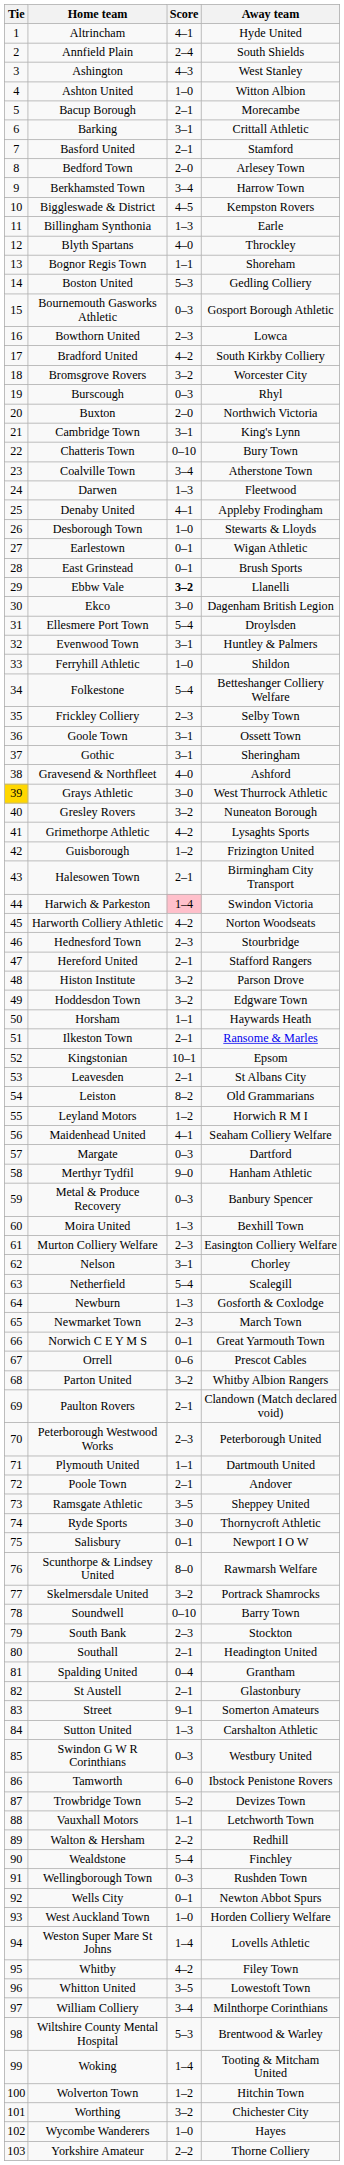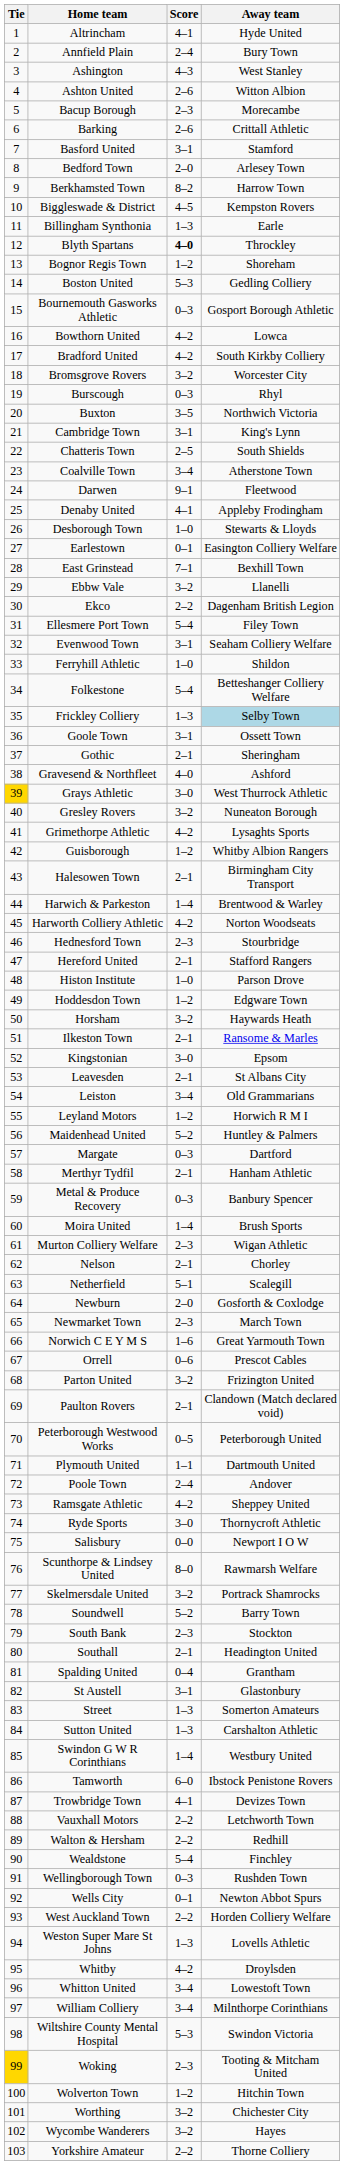 <table class="wikitable" style="text-align:center;">
 <tr>
 <th width=20>Tie</th>
 <th width=175>Home team</th>
 <th width=20>Score</th>
 <th width=175>Away team</th>
 </tr>
 <tr>
 <td>1</td>
 <td>Altrincham</td>
 <td>4–1</td>
 <td>Hyde United</td>
 </tr>
 <tr>
 <td>2</td>
 <td>Annfield Plain</td>
 <td>2–4</td>
-<td>South Shields</td>
+<td>Bury Town</td>
 </tr>
 <tr>
 <td>3</td>
 <td>Ashington</td>
 <td>4–3</td>
 <td>West Stanley</td>
 </tr>
 <tr>
 <td>4</td>
 <td>Ashton United</td>
-<td>1–0</td>
+<td>2–6</td>
 <td>Witton Albion</td>
 </tr>
 <tr>
 <td>5</td>
 <td>Bacup Borough</td>
-<td>2–1</td>
+<td>2–3</td>
 <td>Morecambe</td>
 </tr>
 <tr>
 <td>6</td>
 <td>Barking</td>
-<td>3–1</td>
+<td>2–6</td>
 <td>Crittall Athletic</td>
 </tr>
 <tr>
 <td>7</td>
 <td>Basford United</td>
-<td>2–1</td>
+<td>3–1</td>
 <td>Stamford</td>
 </tr>
 <tr>
 <td>8</td>
 <td>Bedford Town</td>
 <td>2–0</td>
 <td>Arlesey Town</td>
 </tr>
 <tr>
 <td>9</td>
 <td>Berkhamsted Town</td>
-<td>3–4</td>
+<td>8–2</td>
 <td>Harrow Town</td>
 </tr>
 <tr>
 <td>10</td>
 <td>Biggleswade & District</td>
 <td>4–5</td>
 <td>Kempston Rovers</td>
 </tr>
 <tr>
 <td>11</td>
 <td>Billingham Synthonia</td>
 <td>1–3</td>
 <td>Earle</td>
 </tr>
 <tr>
 <td>12</td>
 <td>Blyth Spartans</td>
-<td>4–0</td>
+<td><strong>4–0</strong></td>
 <td>Throckley</td>
 </tr>
 <tr>
 <td>13</td>
 <td>Bognor Regis Town</td>
-<td>1–1</td>
+<td>1–2</td>
 <td>Shoreham</td>
 </tr>
 <tr>
 <td>14</td>
 <td>Boston United</td>
 <td>5–3</td>
 <td>Gedling Colliery</td>
 </tr>
 <tr>
 <td>15</td>
 <td>Bournemouth Gasworks Athletic</td>
 <td>0–3</td>
 <td>Gosport Borough Athletic</td>
 </tr>
 <tr>
 <td>16</td>
 <td>Bowthorn United</td>
-<td>2–3</td>
+<td>4–2</td>
 <td>Lowca</td>
 </tr>
 <tr>
 <td>17</td>
 <td>Bradford United</td>
 <td>4–2</td>
 <td>South Kirkby Colliery</td>
 </tr>
 <tr>
 <td>18</td>
 <td>Bromsgrove Rovers</td>
 <td>3–2</td>
 <td>Worcester City</td>
 </tr>
 <tr>
 <td>19</td>
 <td>Burscough</td>
 <td>0–3</td>
 <td>Rhyl</td>
 </tr>
 <tr>
 <td>20</td>
 <td>Buxton</td>
-<td>2–0</td>
+<td>3–5</td>
 <td>Northwich Victoria</td>
 </tr>
 <tr>
 <td>21</td>
 <td>Cambridge Town</td>
 <td>3–1</td>
 <td>King's Lynn</td>
 </tr>
 <tr>
 <td>22</td>
 <td>Chatteris Town</td>
-<td>0–10</td>
-<td>Bury Town</td>
+<td>2–5</td>
+<td>South Shields</td>
 </tr>
 <tr>
 <td>23</td>
 <td>Coalville Town</td>
 <td>3–4</td>
 <td>Atherstone Town</td>
 </tr>
 <tr>
 <td>24</td>
 <td>Darwen</td>
-<td>1–3</td>
+<td>9–1</td>
 <td>Fleetwood</td>
 </tr>
 <tr>
 <td>25</td>
 <td>Denaby United</td>
 <td>4–1</td>
 <td>Appleby Frodingham</td>
 </tr>
 <tr>
 <td>26</td>
 <td>Desborough Town</td>
 <td>1–0</td>
 <td>Stewarts & Lloyds</td>
 </tr>
 <tr>
 <td>27</td>
 <td>Earlestown</td>
 <td>0–1</td>
-<td>Wigan Athletic</td>
+<td>Easington Colliery Welfare</td>
 </tr>
 <tr>
 <td>28</td>
 <td>East Grinstead</td>
-<td>0–1</td>
-<td>Brush Sports</td>
+<td>7–1</td>
+<td>Bexhill Town</td>
 </tr>
 <tr>
 <td>29</td>
 <td>Ebbw Vale</td>
-<td><strong>3–2</strong></td>
+<td>3–2</td>
 <td>Llanelli</td>
 </tr>
 <tr>
 <td>30</td>
 <td>Ekco</td>
-<td>3–0</td>
+<td>2–2</td>
 <td>Dagenham British Legion</td>
 </tr>
 <tr>
 <td>31</td>
 <td>Ellesmere Port Town</td>
 <td>5–4</td>
-<td>Droylsden</td>
+<td>Filey Town</td>
 </tr>
 <tr>
 <td>32</td>
 <td>Evenwood Town</td>
 <td>3–1</td>
-<td>Huntley & Palmers</td>
+<td>Seaham Colliery Welfare</td>
 </tr>
 <tr>
 <td>33</td>
 <td>Ferryhill Athletic</td>
 <td>1–0</td>
 <td>Shildon</td>
 </tr>
 <tr>
 <td>34</td>
 <td>Folkestone</td>
 <td>5–4</td>
 <td>Betteshanger Colliery Welfare</td>
 </tr>
 <tr>
 <td>35</td>
 <td>Frickley Colliery</td>
-<td>2–3</td>
-<td>Selby Town</td>
+<td>1–3</td>
+<td style="background: lightblue;">Selby Town</td>
 </tr>
 <tr>
 <td>36</td>
 <td>Goole Town</td>
 <td>3–1</td>
 <td>Ossett Town</td>
 </tr>
 <tr>
 <td>37</td>
 <td>Gothic</td>
-<td>3–1</td>
+<td>2–1</td>
 <td>Sheringham</td>
 </tr>
 <tr>
 <td>38</td>
 <td>Gravesend & Northfleet</td>
 <td>4–0</td>
 <td>Ashford</td>
 </tr>
 <tr>
 <td style="background: gold;">39</td>
 <td>Grays Athletic</td>
 <td>3–0</td>
 <td>West Thurrock Athletic</td>
 </tr>
 <tr>
 <td>40</td>
 <td>Gresley Rovers</td>
 <td>3–2</td>
 <td>Nuneaton Borough</td>
 </tr>
 <tr>
 <td>41</td>
 <td>Grimethorpe Athletic</td>
 <td>4–2</td>
 <td>Lysaghts Sports</td>
 </tr>
 <tr>
 <td>42</td>
 <td>Guisborough</td>
 <td>1–2</td>
-<td>Frizington United</td>
+<td>Whitby Albion Rangers</td>
 </tr>
 <tr>
 <td>43</td>
 <td>Halesowen Town</td>
 <td>2–1</td>
 <td>Birmingham City Transport</td>
 </tr>
 <tr>
 <td>44</td>
 <td>Harwich & Parkeston</td>
-<td style="background: pink;">1–4</td>
-<td>Swindon Victoria</td>
+<td>1–4</td>
+<td>Brentwood & Warley</td>
 </tr>
 <tr>
 <td>45</td>
 <td>Harworth Colliery Athletic</td>
 <td>4–2</td>
 <td>Norton Woodseats</td>
 </tr>
 <tr>
 <td>46</td>
 <td>Hednesford Town</td>
 <td>2–3</td>
 <td>Stourbridge</td>
 </tr>
 <tr>
 <td>47</td>
 <td>Hereford United</td>
 <td>2–1</td>
 <td>Stafford Rangers</td>
 </tr>
 <tr>
 <td>48</td>
 <td>Histon Institute</td>
-<td>3–2</td>
+<td>1–0</td>
 <td>Parson Drove</td>
 </tr>
 <tr>
 <td>49</td>
 <td>Hoddesdon Town</td>
-<td>3–2</td>
+<td>1–2</td>
 <td>Edgware Town</td>
 </tr>
 <tr>
 <td>50</td>
 <td>Horsham</td>
-<td>1–1</td>
+<td>3–2</td>
 <td>Haywards Heath</td>
 </tr>
 <tr>
 <td>51</td>
 <td>Ilkeston Town</td>
 <td>2–1</td>
 <td><a href='#'>Ransome & Marles</a></td>
 </tr>
 <tr>
 <td>52</td>
 <td>Kingstonian</td>
-<td>10–1</td>
+<td>3–0</td>
 <td>Epsom</td>
 </tr>
 <tr>
 <td>53</td>
 <td>Leavesden</td>
 <td>2–1</td>
 <td>St Albans City</td>
 </tr>
 <tr>
 <td>54</td>
 <td>Leiston</td>
-<td>8–2</td>
+<td>3–4</td>
 <td>Old Grammarians</td>
 </tr>
 <tr>
 <td>55</td>
 <td>Leyland Motors</td>
 <td>1–2</td>
 <td>Horwich R M I</td>
 </tr>
 <tr>
 <td>56</td>
 <td>Maidenhead United</td>
-<td>4–1</td>
-<td>Seaham Colliery Welfare</td>
+<td>5–2</td>
+<td>Huntley & Palmers</td>
 </tr>
 <tr>
 <td>57</td>
 <td>Margate</td>
 <td>0–3</td>
 <td>Dartford</td>
 </tr>
 <tr>
 <td>58</td>
 <td>Merthyr Tydfil</td>
-<td>9–0</td>
+<td>2–1</td>
 <td>Hanham Athletic</td>
 </tr>
 <tr>
 <td>59</td>
 <td>Metal & Produce Recovery</td>
 <td>0–3</td>
 <td>Banbury Spencer</td>
 </tr>
 <tr>
 <td>60</td>
 <td>Moira United</td>
-<td>1–3</td>
-<td>Bexhill Town</td>
+<td>1–4</td>
+<td>Brush Sports</td>
 </tr>
 <tr>
 <td>61</td>
 <td>Murton Colliery Welfare</td>
 <td>2–3</td>
-<td>Easington Colliery Welfare</td>
+<td>Wigan Athletic</td>
 </tr>
 <tr>
 <td>62</td>
 <td>Nelson</td>
-<td>3–1</td>
+<td>2–1</td>
 <td>Chorley</td>
 </tr>
 <tr>
 <td>63</td>
 <td>Netherfield</td>
-<td>5–4</td>
+<td>5–1</td>
 <td>Scalegill</td>
 </tr>
 <tr>
 <td>64</td>
 <td>Newburn</td>
-<td>1–3</td>
+<td>2–0</td>
 <td>Gosforth & Coxlodge</td>
 </tr>
 <tr>
 <td>65</td>
 <td>Newmarket Town</td>
 <td>2–3</td>
 <td>March Town</td>
 </tr>
 <tr>
 <td>66</td>
 <td>Norwich C E Y M S</td>
-<td>0–1</td>
+<td>1–6</td>
 <td>Great Yarmouth Town</td>
 </tr>
 <tr>
 <td>67</td>
 <td>Orrell</td>
 <td>0–6</td>
 <td>Prescot Cables</td>
 </tr>
 <tr>
 <td>68</td>
 <td>Parton United</td>
 <td>3–2</td>
-<td>Whitby Albion Rangers</td>
+<td>Frizington United</td>
 </tr>
 <tr>
 <td>69</td>
 <td>Paulton Rovers</td>
 <td>2–1</td>
 <td>Clandown (Match declared void)</td>
 </tr>
 <tr>
 <td>70</td>
 <td>Peterborough Westwood Works</td>
-<td>2–3</td>
+<td>0–5</td>
 <td>Peterborough United</td>
 </tr>
 <tr>
 <td>71</td>
 <td>Plymouth United</td>
 <td>1–1</td>
 <td>Dartmouth United</td>
 </tr>
 <tr>
 <td>72</td>
 <td>Poole Town</td>
-<td>2–1</td>
+<td>2–4</td>
 <td>Andover</td>
 </tr>
 <tr>
 <td>73</td>
 <td>Ramsgate Athletic</td>
-<td>3–5</td>
+<td>4–2</td>
 <td>Sheppey United</td>
 </tr>
 <tr>
 <td>74</td>
 <td>Ryde Sports</td>
 <td>3–0</td>
 <td>Thornycroft Athletic</td>
 </tr>
 <tr>
 <td>75</td>
 <td>Salisbury</td>
-<td>0–1</td>
+<td>0–0</td>
 <td>Newport I O W</td>
 </tr>
 <tr>
 <td>76</td>
 <td>Scunthorpe & Lindsey United</td>
 <td>8–0</td>
 <td>Rawmarsh Welfare</td>
 </tr>
 <tr>
 <td>77</td>
 <td>Skelmersdale United</td>
 <td>3–2</td>
 <td>Portrack Shamrocks</td>
 </tr>
 <tr>
 <td>78</td>
 <td>Soundwell</td>
-<td>0–10</td>
+<td>5–2</td>
 <td>Barry Town</td>
 </tr>
 <tr>
 <td>79</td>
 <td>South Bank</td>
 <td>2–3</td>
 <td>Stockton</td>
 </tr>
 <tr>
 <td>80</td>
 <td>Southall</td>
 <td>2–1</td>
 <td>Headington United</td>
 </tr>
 <tr>
 <td>81</td>
 <td>Spalding United</td>
 <td>0–4</td>
 <td>Grantham</td>
 </tr>
 <tr>
 <td>82</td>
 <td>St Austell</td>
-<td>2–1</td>
+<td>3–1</td>
 <td>Glastonbury</td>
 </tr>
 <tr>
 <td>83</td>
 <td>Street</td>
-<td>9–1</td>
+<td>1–3</td>
 <td>Somerton Amateurs</td>
 </tr>
 <tr>
 <td>84</td>
 <td>Sutton United</td>
 <td>1–3</td>
 <td>Carshalton Athletic</td>
 </tr>
 <tr>
 <td>85</td>
 <td>Swindon G W R Corinthians</td>
-<td>0–3</td>
+<td>1–4</td>
 <td>Westbury United</td>
 </tr>
 <tr>
 <td>86</td>
 <td>Tamworth</td>
 <td>6–0</td>
 <td>Ibstock Penistone Rovers</td>
 </tr>
 <tr>
 <td>87</td>
 <td>Trowbridge Town</td>
-<td>5–2</td>
+<td>4–1</td>
 <td>Devizes Town</td>
 </tr>
 <tr>
 <td>88</td>
 <td>Vauxhall Motors</td>
-<td>1–1</td>
+<td>2–2</td>
 <td>Letchworth Town</td>
 </tr>
 <tr>
 <td>89</td>
 <td>Walton & Hersham</td>
 <td>2–2</td>
 <td>Redhill</td>
 </tr>
 <tr>
 <td>90</td>
 <td>Wealdstone</td>
 <td>5–4</td>
 <td>Finchley</td>
 </tr>
 <tr>
 <td>91</td>
 <td>Wellingborough Town</td>
 <td>0–3</td>
 <td>Rushden Town</td>
 </tr>
 <tr>
 <td>92</td>
 <td>Wells City</td>
 <td>0–1</td>
 <td>Newton Abbot Spurs</td>
 </tr>
 <tr>
 <td>93</td>
 <td>West Auckland Town</td>
-<td>1–0</td>
+<td>2–2</td>
 <td>Horden Colliery Welfare</td>
 </tr>
 <tr>
 <td>94</td>
 <td>Weston Super Mare St Johns</td>
-<td>1–4</td>
+<td>1–3</td>
 <td>Lovells Athletic</td>
 </tr>
 <tr>
 <td>95</td>
 <td>Whitby</td>
 <td>4–2</td>
-<td>Filey Town</td>
+<td>Droylsden</td>
 </tr>
 <tr>
 <td>96</td>
 <td>Whitton United</td>
-<td>3–5</td>
+<td>3–4</td>
 <td>Lowestoft Town</td>
 </tr>
 <tr>
 <td>97</td>
 <td>William Colliery</td>
 <td>3–4</td>
 <td>Milnthorpe Corinthians</td>
 </tr>
 <tr>
 <td>98</td>
 <td>Wiltshire County Mental Hospital</td>
 <td>5–3</td>
-<td>Brentwood & Warley</td>
+<td>Swindon Victoria</td>
 </tr>
 <tr>
-<td>99</td>
+<td style="background: gold;">99</td>
 <td>Woking</td>
-<td>1–4</td>
+<td>2–3</td>
 <td>Tooting & Mitcham United</td>
 </tr>
 <tr>
 <td>100</td>
 <td>Wolverton Town</td>
 <td>1–2</td>
 <td>Hitchin Town</td>
 </tr>
 <tr>
 <td>101</td>
 <td>Worthing</td>
 <td>3–2</td>
 <td>Chichester City</td>
 </tr>
 <tr>
 <td>102</td>
 <td>Wycombe Wanderers</td>
-<td>1–0</td>
+<td>3–2</td>
 <td>Hayes</td>
 </tr>
 <tr>
 <td>103</td>
 <td>Yorkshire Amateur</td>
 <td>2–2</td>
 <td>Thorne Colliery</td>
 </tr>
 </table>
